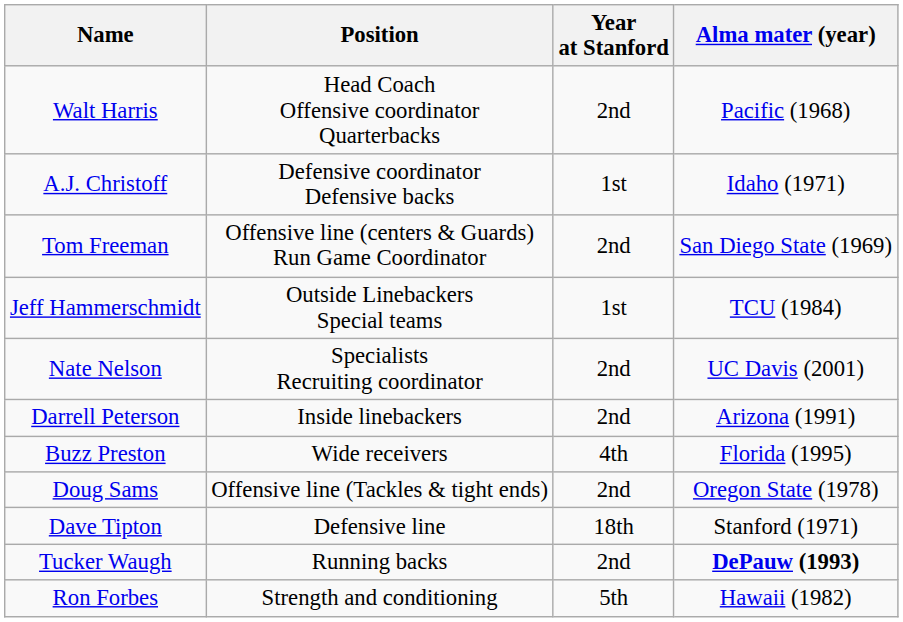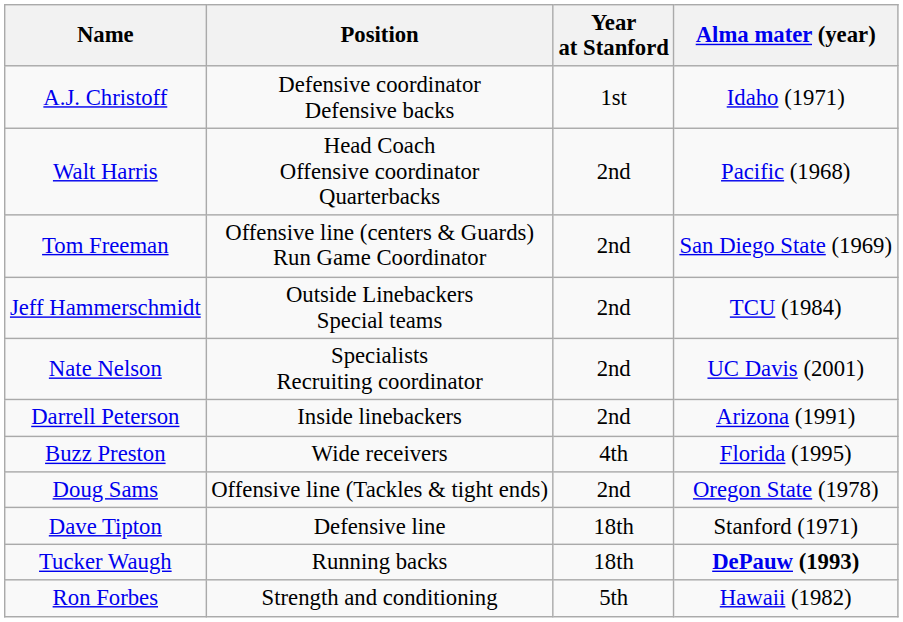 <table class="wikitable">
 <tr>
 <th>Name</th>
 <th>Position</th>
 <th>Year<br>at Stanford</th>
 <th><a href='#'>Alma mater</a> (year)</th>
 </tr>
 <tr align="center">
+<td><a href='#'>A.J. Christoff</a></td>
+<td>Defensive coordinator<br>Defensive backs</td>
+<td>1st</td>
+<td><a href='#'>Idaho</a> (1971)</td>
+</tr>
+<tr align="center">
 <td><a href='#'>Walt Harris</a></td>
 <td>Head Coach<br>Offensive coordinator<br>Quarterbacks</td>
 <td>2nd</td>
 <td><a href='#'>Pacific</a> (1968)</td>
-</tr>
-<tr align="center">
-<td><a href='#'>A.J. Christoff</a></td>
-<td>Defensive coordinator<br>Defensive backs</td>
-<td>1st</td>
-<td><a href='#'>Idaho</a> (1971)</td>
 </tr>
 <tr align="center">
 <td><a href='#'>Tom Freeman</a></td>
 <td>Offensive line (centers & Guards)<br>Run Game Coordinator</td>
 <td>2nd</td>
 <td><a href='#'>San Diego State</a> (1969)</td>
 </tr>
 <tr align="center">
 <td><a href='#'>Jeff Hammerschmidt</a></td>
 <td>Outside Linebackers<br>Special teams</td>
-<td>1st</td>
+<td>2nd</td>
 <td><a href='#'>TCU</a> (1984)</td>
 </tr>
 <tr align="center">
 <td><a href='#'>Nate Nelson</a></td>
 <td>Specialists<br>Recruiting coordinator</td>
 <td>2nd</td>
 <td><a href='#'>UC Davis</a> (2001)</td>
 </tr>
 <tr align="center">
 <td><a href='#'>Darrell Peterson</a></td>
 <td>Inside linebackers</td>
 <td>2nd</td>
 <td><a href='#'>Arizona</a> (1991)</td>
 </tr>
 <tr align="center">
 <td><a href='#'>Buzz Preston</a></td>
 <td>Wide receivers</td>
 <td>4th</td>
 <td><a href='#'>Florida</a> (1995)</td>
 </tr>
 <tr align="center">
 <td><a href='#'>Doug Sams</a></td>
 <td>Offensive line (Tackles & tight ends)</td>
 <td>2nd</td>
 <td><a href='#'>Oregon State</a> (1978)</td>
 </tr>
 <tr align="center">
 <td><a href='#'>Dave Tipton</a></td>
 <td>Defensive line</td>
 <td>18th</td>
 <td>Stanford (1971)</td>
 </tr>
 <tr align="center">
 <td><a href='#'>Tucker Waugh</a></td>
 <td>Running backs</td>
-<td>2nd</td>
+<td>18th</td>
 <td><strong><a href='#'>DePauw</a> (1993)</strong></td>
 </tr>
 <tr align="center">
 <td><a href='#'>Ron Forbes</a></td>
 <td>Strength and conditioning</td>
 <td>5th</td>
 <td><a href='#'>Hawaii</a> (1982)</td>
 </tr>
 </table>
